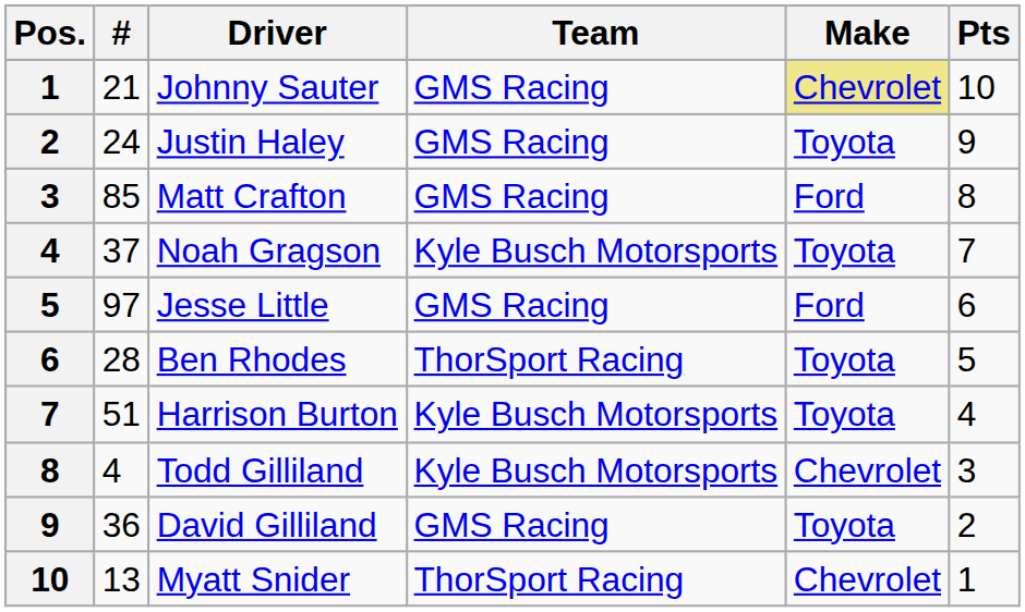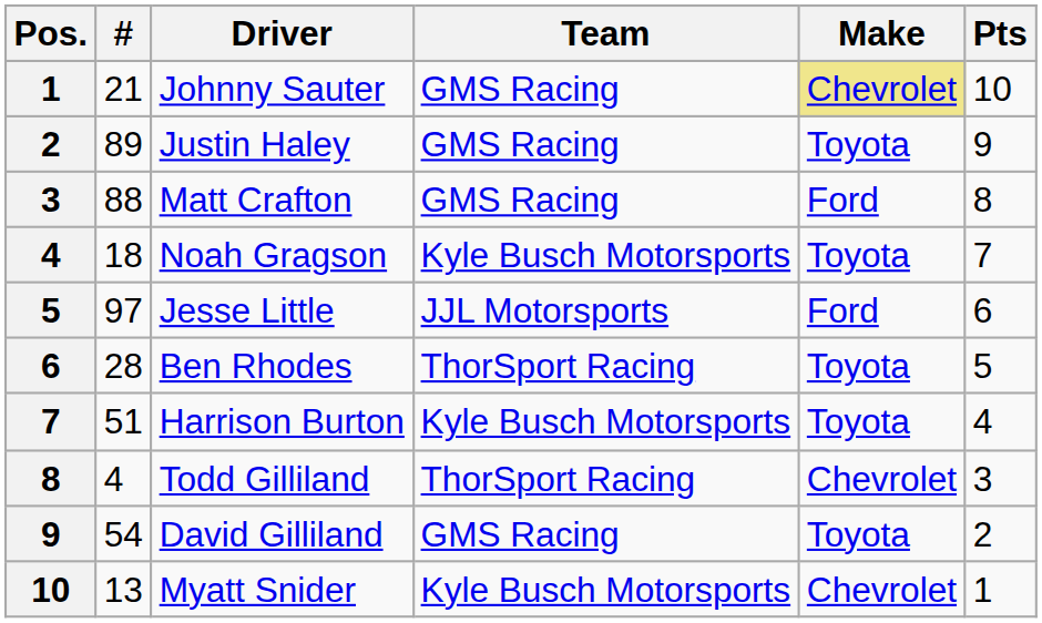 <table class="wikitable" style="font-size:95%">
 <tr>
 <th>Pos.</th>
 <th>#</th>
 <th>Driver</th>
 <th>Team</th>
 <th>Make</th>
 <th>Pts</th>
 </tr>
 <tr>
 <th>1</th>
 <td>21</td>
 <td><a href='#'>Johnny Sauter</a></td>
 <td><a href='#'>GMS Racing</a></td>
 <td style="background: khaki;"><a href='#'>Chevrolet</a></td>
 <td>10</td>
 </tr>
 <tr>
 <th>2</th>
-<td>24</td>
+<td>89</td>
 <td><a href='#'>Justin Haley</a></td>
 <td><a href='#'>GMS Racing</a></td>
 <td><a href='#'>Toyota</a></td>
 <td>9</td>
 </tr>
 <tr>
 <th>3</th>
-<td>85</td>
+<td>88</td>
 <td><a href='#'>Matt Crafton</a></td>
 <td><a href='#'>GMS Racing</a></td>
 <td><a href='#'>Ford</a></td>
 <td>8</td>
 </tr>
 <tr>
 <th>4</th>
-<td>37</td>
+<td>18</td>
 <td><a href='#'>Noah Gragson</a></td>
 <td><a href='#'>Kyle Busch Motorsports</a></td>
 <td><a href='#'>Toyota</a></td>
 <td>7</td>
 </tr>
 <tr>
 <th>5</th>
 <td>97</td>
 <td><a href='#'>Jesse Little</a></td>
-<td><a href='#'>GMS Racing</a></td>
+<td><a href='#'>JJL Motorsports</a></td>
 <td><a href='#'>Ford</a></td>
 <td>6</td>
 </tr>
 <tr>
 <th>6</th>
 <td>28</td>
 <td><a href='#'>Ben Rhodes</a></td>
 <td><a href='#'>ThorSport Racing</a></td>
 <td><a href='#'>Toyota</a></td>
 <td>5</td>
 </tr>
 <tr>
 <th>7</th>
 <td>51</td>
 <td><a href='#'>Harrison Burton</a></td>
 <td><a href='#'>Kyle Busch Motorsports</a></td>
 <td><a href='#'>Toyota</a></td>
 <td>4</td>
 </tr>
 <tr>
 <th>8</th>
 <td>4</td>
 <td><a href='#'>Todd Gilliland</a></td>
-<td><a href='#'>Kyle Busch Motorsports</a></td>
+<td><a href='#'>ThorSport Racing</a></td>
 <td><a href='#'>Chevrolet</a></td>
 <td>3</td>
 </tr>
 <tr>
 <th>9</th>
-<td>36</td>
+<td>54</td>
 <td><a href='#'>David Gilliland</a></td>
 <td><a href='#'>GMS Racing</a></td>
 <td><a href='#'>Toyota</a></td>
 <td>2</td>
 </tr>
 <tr>
 <th>10</th>
 <td>13</td>
 <td><a href='#'>Myatt Snider</a></td>
-<td><a href='#'>ThorSport Racing</a></td>
+<td><a href='#'>Kyle Busch Motorsports</a></td>
 <td><a href='#'>Chevrolet</a></td>
 <td>1</td>
 </tr>
 </table>
